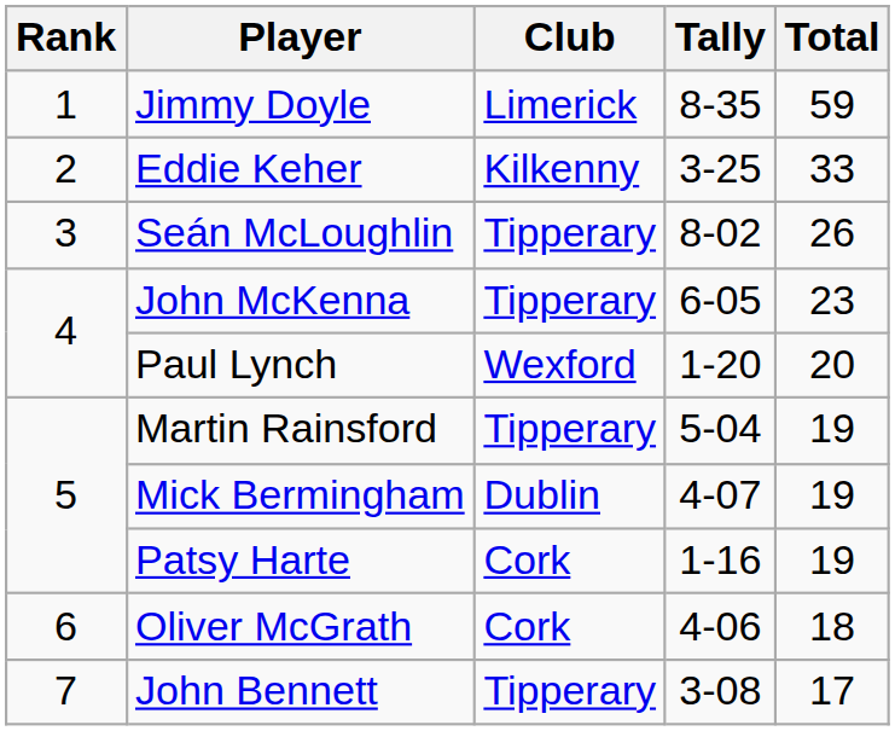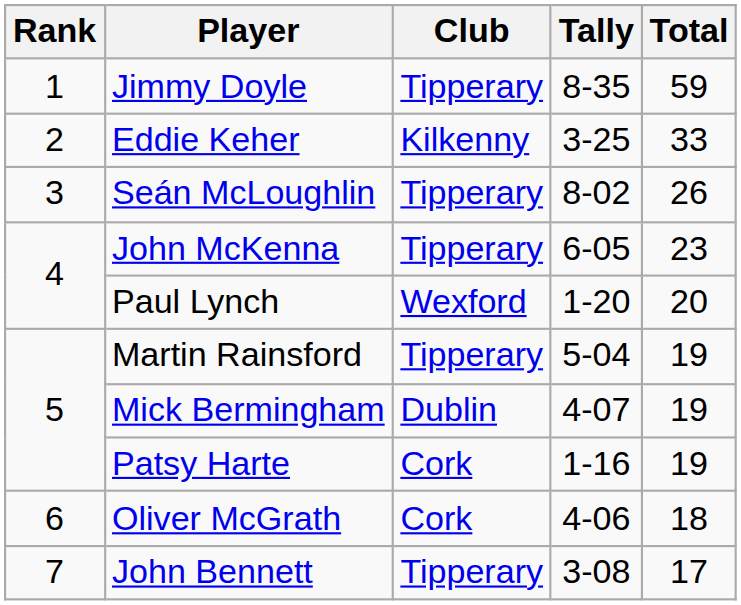 <table class="wikitable">
 <tr>
 <th>Rank</th>
 <th>Player</th>
 <th>Club</th>
 <th>Tally</th>
 <th>Total</th>
 </tr>
 <tr>
 <td rowspan=1 align=center>1</td>
 <td><a href='#'>Jimmy Doyle</a></td>
-<td><a href='#'>Limerick</a></td>
+<td><a href='#'>Tipperary</a></td>
 <td align=center>8-35</td>
 <td align=center>59</td>
 </tr>
 <tr>
 <td rowspan=1 align=center>2</td>
 <td><a href='#'>Eddie Keher</a></td>
 <td><a href='#'>Kilkenny</a></td>
 <td align=center>3-25</td>
 <td align=center>33</td>
 </tr>
 <tr>
 <td rowspan=1 align=center>3</td>
 <td><a href='#'>Seán McLoughlin</a></td>
 <td><a href='#'>Tipperary</a></td>
 <td align=center>8-02</td>
 <td align=center>26</td>
 </tr>
 <tr>
 <td rowspan=2 align=center>4</td>
 <td><a href='#'>John McKenna</a></td>
 <td><a href='#'>Tipperary</a></td>
 <td align=center>6-05</td>
 <td align=center>23</td>
 </tr>
 <tr>
 <td>Paul Lynch</td>
 <td><a href='#'>Wexford</a></td>
 <td align=center>1-20</td>
 <td align=center>20</td>
 </tr>
 <tr>
 <td rowspan=3 align=center>5</td>
 <td>Martin Rainsford</td>
 <td><a href='#'>Tipperary</a></td>
 <td align=center>5-04</td>
 <td align=center>19</td>
 </tr>
 <tr>
 <td><a href='#'>Mick Bermingham</a></td>
 <td><a href='#'>Dublin</a></td>
 <td align=center>4-07</td>
 <td align=center>19</td>
 </tr>
 <tr>
 <td><a href='#'>Patsy Harte</a></td>
 <td><a href='#'>Cork</a></td>
 <td align=center>1-16</td>
 <td align=center>19</td>
 </tr>
 <tr>
 <td rowspan=1 align=center>6</td>
 <td><a href='#'>Oliver McGrath</a></td>
 <td><a href='#'>Cork</a></td>
 <td align=center>4-06</td>
 <td align=center>18</td>
 </tr>
 <tr>
 <td rowspan=1 align=center>7</td>
 <td><a href='#'>John Bennett</a></td>
 <td><a href='#'>Tipperary</a></td>
 <td align=center>3-08</td>
 <td align=center>17</td>
 </tr>
 </table>
